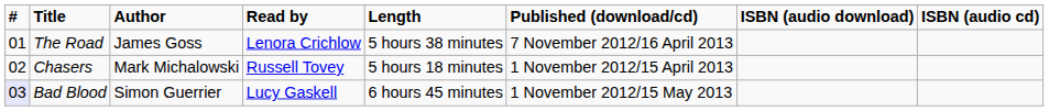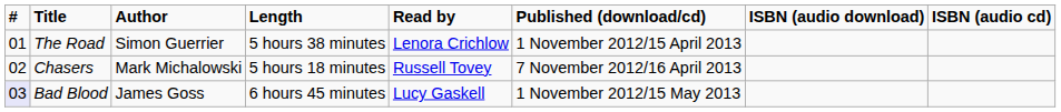 <table class="wikitable">
 <tr>
 <td><strong>#</strong></td>
 <td><strong>Title</strong></td>
 <td><strong>Author</strong></td>
+<td><strong>Length</strong></td>
 <td><strong>Read by</strong></td>
-<td><strong>Length</strong></td>
 <td><strong>Published (download/cd)</strong></td>
 <td><strong>ISBN (audio download)</strong></td>
 <td><strong>ISBN (audio cd)</strong></td>
 </tr>
 <tr>
 <td>01</td>
 <td><em>The Road</em></td>
-<td>James Goss</td>
+<td>Simon Guerrier</td>
+<td>5 hours 38 minutes</td>
 <td><a href='#'>Lenora Crichlow</a></td>
-<td>5 hours 38 minutes</td>
-<td>7 November 2012/16 April 2013</td>
+<td>1 November 2012/15 April 2013</td>
 <td></td>
 <td></td>
 </tr>
 <tr>
 <td>02</td>
 <td><em>Chasers</em></td>
 <td>Mark Michalowski</td>
+<td>5 hours 18 minutes</td>
 <td><a href='#'>Russell Tovey</a></td>
-<td>5 hours 18 minutes</td>
-<td>1 November 2012/15 April 2013</td>
+<td>7 November 2012/16 April 2013</td>
 <td></td>
 <td></td>
 </tr>
 <tr>
 <td style="background: lavender;">03</td>
 <td><em>Bad Blood</em></td>
-<td>Simon Guerrier</td>
+<td>James Goss</td>
+<td>6 hours 45 minutes</td>
 <td><a href='#'>Lucy Gaskell</a></td>
-<td>6 hours 45 minutes</td>
 <td>1 November 2012/15 May 2013</td>
 <td></td>
 <td></td>
 </tr>
 </table>
